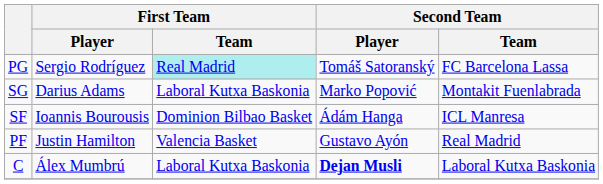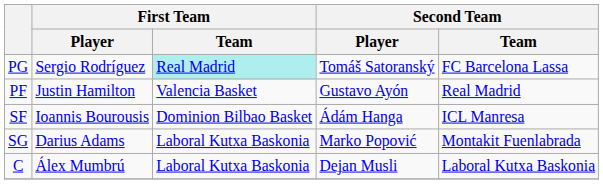 <table class="wikitable sortable">
 <tr>
 <th rowspan=2></th>
 <th colspan=2>First Team</th>
 <th colspan=2>Second Team</th>
 </tr>
 <tr>
 <th align="center">Player</th>
 <th align="center">Team</th>
 <th align="center">Player</th>
 <th align="center">Team</th>
 </tr>
 <tr>
 <td align=center><a href='#'>PG</a></td>
 <td> <a href='#'>Sergio Rodríguez</a></td>
 <td style="background: paleturquoise;"><a href='#'>Real Madrid</a></td>
 <td> <a href='#'>Tomáš Satoranský</a></td>
 <td><a href='#'>FC Barcelona Lassa</a></td>
 </tr>
 <tr>
-<td align=center><a href='#'>SG</a></td>
-<td> <a href='#'>Darius Adams</a></td>
-<td><a href='#'>Laboral Kutxa Baskonia</a></td>
-<td> <a href='#'>Marko Popović</a></td>
-<td><a href='#'>Montakit Fuenlabrada</a></td>
+<td align=center><a href='#'>PF</a></td>
+<td> <a href='#'>Justin Hamilton</a></td>
+<td><a href='#'>Valencia Basket</a></td>
+<td> <a href='#'>Gustavo Ayón</a></td>
+<td><a href='#'>Real Madrid</a></td>
 </tr>
 <tr>
 <td align=center><a href='#'>SF</a></td>
 <td> <a href='#'>Ioannis Bourousis</a></td>
 <td><a href='#'>Dominion Bilbao Basket</a></td>
 <td> <a href='#'>Ádám Hanga</a></td>
 <td><a href='#'>ICL Manresa</a></td>
 </tr>
 <tr>
-<td align=center><a href='#'>PF</a></td>
-<td> <a href='#'>Justin Hamilton</a></td>
-<td><a href='#'>Valencia Basket</a></td>
-<td> <a href='#'>Gustavo Ayón</a></td>
-<td><a href='#'>Real Madrid</a></td>
+<td align=center><a href='#'>SG</a></td>
+<td> <a href='#'>Darius Adams</a></td>
+<td><a href='#'>Laboral Kutxa Baskonia</a></td>
+<td> <a href='#'>Marko Popović</a></td>
+<td><a href='#'>Montakit Fuenlabrada</a></td>
 </tr>
 <tr>
 <td align=center><a href='#'>C</a></td>
 <td> <a href='#'>Álex Mumbrú</a></td>
 <td><a href='#'>Laboral Kutxa Baskonia</a></td>
-<td><strong> <a href='#'>Dejan Musli</a></strong></td>
+<td> <a href='#'>Dejan Musli</a></td>
 <td><a href='#'>Laboral Kutxa Baskonia</a></td>
 </tr>
 <tr>
 </tr>
 </table>
